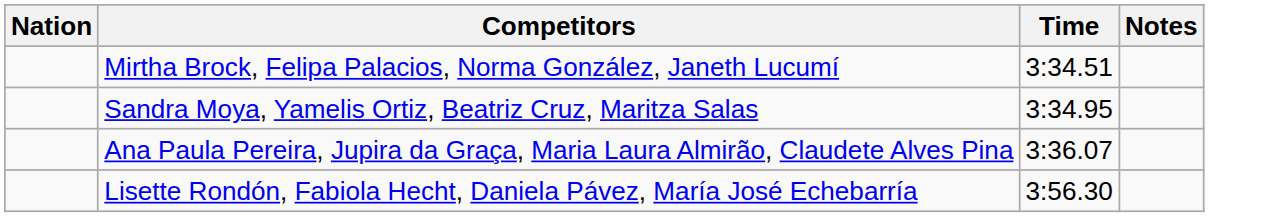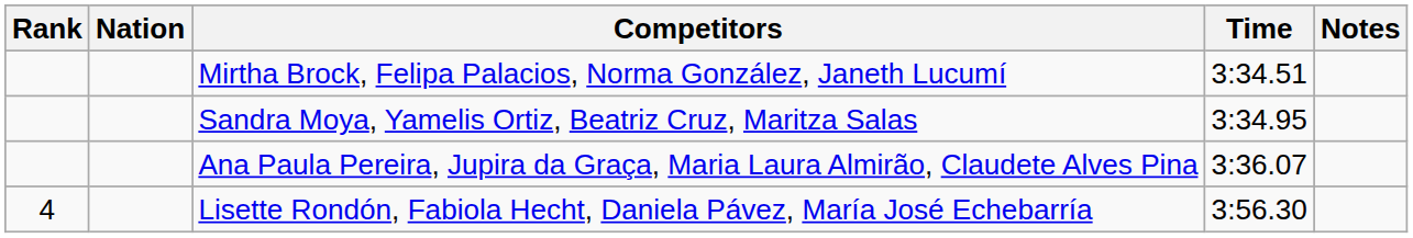 <table class="wikitable sortable" style="text-align:center; font-size:95%">
 <tr>
+<th>Rank</th>
 <th>Nation</th>
 <th>Competitors</th>
 <th>Time</th>
 <th>Notes</th>
 </tr>
 <tr>
+<td></td>
 <td align=left></td>
 <td align=left><a href='#'>Mirtha Brock</a>, <a href='#'>Felipa Palacios</a>, <a href='#'>Norma González</a>, <a href='#'>Janeth Lucumí</a></td>
 <td>3:34.51</td>
 <td></td>
 </tr>
 <tr>
+<td></td>
 <td align=left></td>
 <td align=left><a href='#'>Sandra Moya</a>, <a href='#'>Yamelis Ortiz</a>, <a href='#'>Beatriz Cruz</a>, <a href='#'>Maritza Salas</a></td>
 <td>3:34.95</td>
 <td></td>
 </tr>
 <tr>
+<td></td>
 <td align=left></td>
 <td align=left><a href='#'>Ana Paula Pereira</a>, <a href='#'>Jupira da Graça</a>, <a href='#'>Maria Laura Almirão</a>, <a href='#'>Claudete Alves Pina</a></td>
 <td>3:36.07</td>
 <td></td>
 </tr>
 <tr>
+<td>4</td>
 <td align=left></td>
 <td align=left><a href='#'>Lisette Rondón</a>, <a href='#'>Fabiola Hecht</a>, <a href='#'>Daniela Pávez</a>, <a href='#'>María José Echebarría</a></td>
 <td>3:56.30</td>
 <td></td>
 </tr>
 </table>
